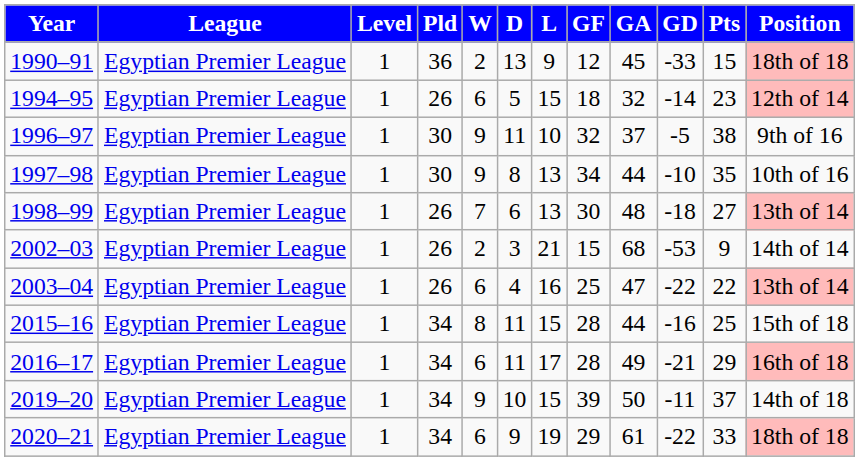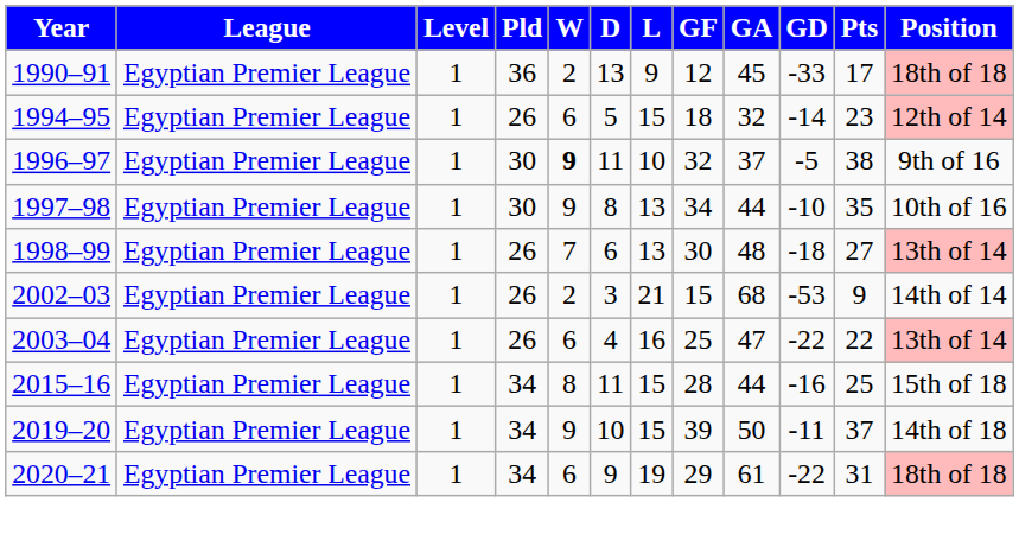 <table class="wikitable">
 <tr>
 <th style="background:blue;color:white">Year</th>
 <th style="background:blue;color:white">League</th>
 <th style="background:blue;color:white">Level</th>
 <th style="background:blue;color:white">Pld</th>
 <th style="background:blue;color:white">W</th>
 <th style="background:blue;color:white">D</th>
 <th style="background:blue;color:white">L</th>
 <th style="background:blue;color:white">GF</th>
 <th style="background:blue;color:white">GA</th>
 <th style="background:blue;color:white">GD</th>
 <th style="background:blue;color:white">Pts</th>
 <th style="background:blue;color:white">Position</th>
 </tr>
 <tr align="center">
 </tr>
 <tr align="center">
 <td><a href='#'>1990–91</a></td>
 <td><a href='#'>Egyptian Premier League</a></td>
 <td>1</td>
 <td>36</td>
 <td>2</td>
 <td>13</td>
 <td>9</td>
 <td>12</td>
 <td>45</td>
 <td>-33</td>
-<td>15</td>
+<td>17</td>
 <td bgcolor=#FFBBBB>18th of 18</td>
 </tr>
 <tr align="center">
 <td><a href='#'>1994–95</a></td>
 <td><a href='#'>Egyptian Premier League</a></td>
 <td>1</td>
 <td>26</td>
 <td>6</td>
 <td>5</td>
 <td>15</td>
 <td>18</td>
 <td>32</td>
 <td>-14</td>
 <td>23</td>
 <td bgcolor=#FFBBBB>12th of 14</td>
 </tr>
 <tr align="center">
 <td><a href='#'>1996–97</a></td>
 <td><a href='#'>Egyptian Premier League</a></td>
 <td>1</td>
 <td>30</td>
-<td>9</td>
+<td><strong>9</strong></td>
 <td>11</td>
 <td>10</td>
 <td>32</td>
 <td>37</td>
 <td>-5</td>
 <td>38</td>
 <td>9th of 16</td>
 </tr>
 <tr align="center">
 <td><a href='#'>1997–98</a></td>
 <td><a href='#'>Egyptian Premier League</a></td>
 <td>1</td>
 <td>30</td>
 <td>9</td>
 <td>8</td>
 <td>13</td>
 <td>34</td>
 <td>44</td>
 <td>-10</td>
 <td>35</td>
 <td>10th of 16</td>
 </tr>
 <tr align="center">
 <td><a href='#'>1998–99</a></td>
 <td><a href='#'>Egyptian Premier League</a></td>
 <td>1</td>
 <td>26</td>
 <td>7</td>
 <td>6</td>
 <td>13</td>
 <td>30</td>
 <td>48</td>
 <td>-18</td>
 <td>27</td>
 <td bgcolor=#FFBBBB>13th of 14</td>
 </tr>
 <tr align="center">
 <td><a href='#'>2002–03</a></td>
 <td><a href='#'>Egyptian Premier League</a></td>
 <td>1</td>
 <td>26</td>
 <td>2</td>
 <td>3</td>
 <td>21</td>
 <td>15</td>
 <td>68</td>
 <td>-53</td>
 <td>9</td>
 <td>14th of 14</td>
 </tr>
 <tr align="center">
 <td><a href='#'>2003–04</a></td>
 <td><a href='#'>Egyptian Premier League</a></td>
 <td>1</td>
 <td>26</td>
 <td>6</td>
 <td>4</td>
 <td>16</td>
 <td>25</td>
 <td>47</td>
 <td>-22</td>
 <td>22</td>
 <td bgcolor=#FFBBBB>13th of 14</td>
 </tr>
 <tr align="center">
 <td><a href='#'>2015–16</a></td>
 <td><a href='#'>Egyptian Premier League</a></td>
 <td>1</td>
 <td>34</td>
 <td>8</td>
 <td>11</td>
 <td>15</td>
 <td>28</td>
 <td>44</td>
 <td>-16</td>
 <td>25</td>
 <td>15th of 18</td>
 </tr>
 <tr align="center">
-<td><a href='#'>2016–17</a></td>
-<td><a href='#'>Egyptian Premier League</a></td>
-<td>1</td>
-<td>34</td>
-<td>6</td>
-<td>11</td>
-<td>17</td>
-<td>28</td>
-<td>49</td>
-<td>-21</td>
-<td>29</td>
-<td bgcolor=#FFBBBB>16th of 18</td>
-</tr>
-<tr align="center">
 <td><a href='#'>2019–20</a></td>
 <td><a href='#'>Egyptian Premier League</a></td>
 <td>1</td>
 <td>34</td>
 <td>9</td>
 <td>10</td>
 <td>15</td>
 <td>39</td>
 <td>50</td>
 <td>-11</td>
 <td>37</td>
 <td>14th of 18</td>
 </tr>
 <tr align="center">
 <td><a href='#'>2020–21</a></td>
 <td><a href='#'>Egyptian Premier League</a></td>
 <td>1</td>
 <td>34</td>
 <td>6</td>
 <td>9</td>
 <td>19</td>
 <td>29</td>
 <td>61</td>
 <td>-22</td>
-<td>33</td>
+<td>31</td>
 <td bgcolor=#FFBBBB>18th of 18</td>
 </tr>
 </table>
